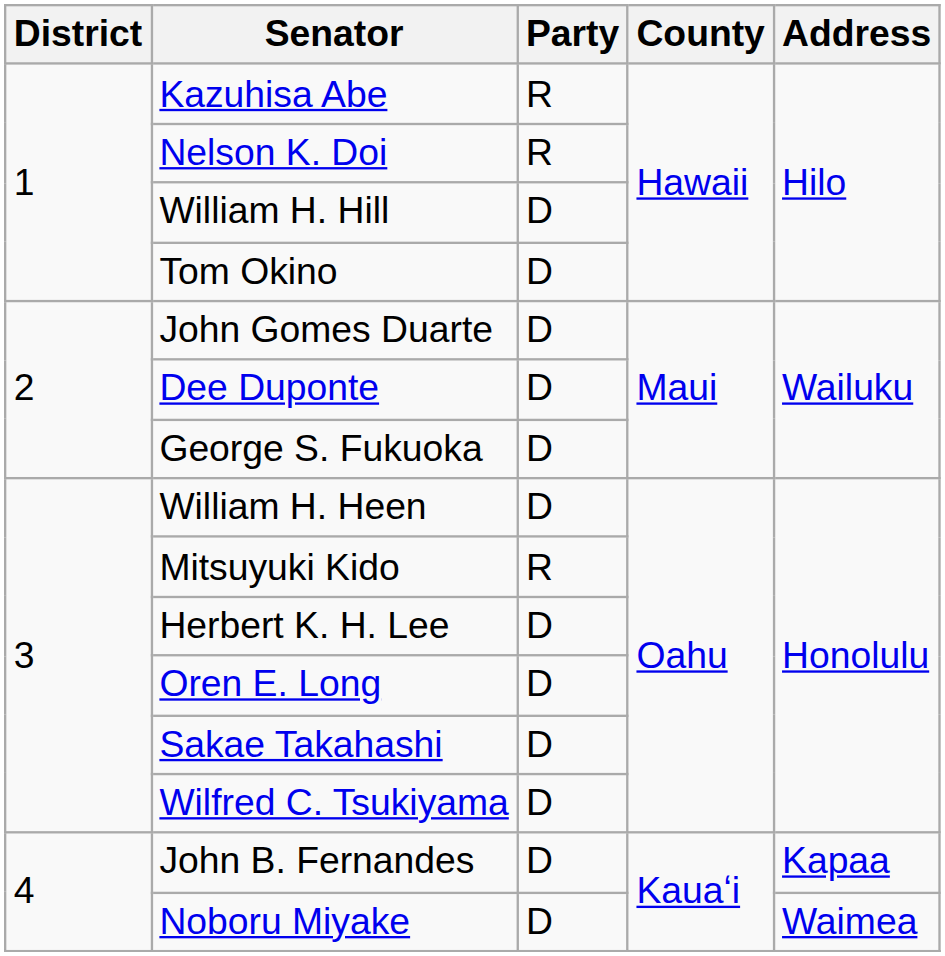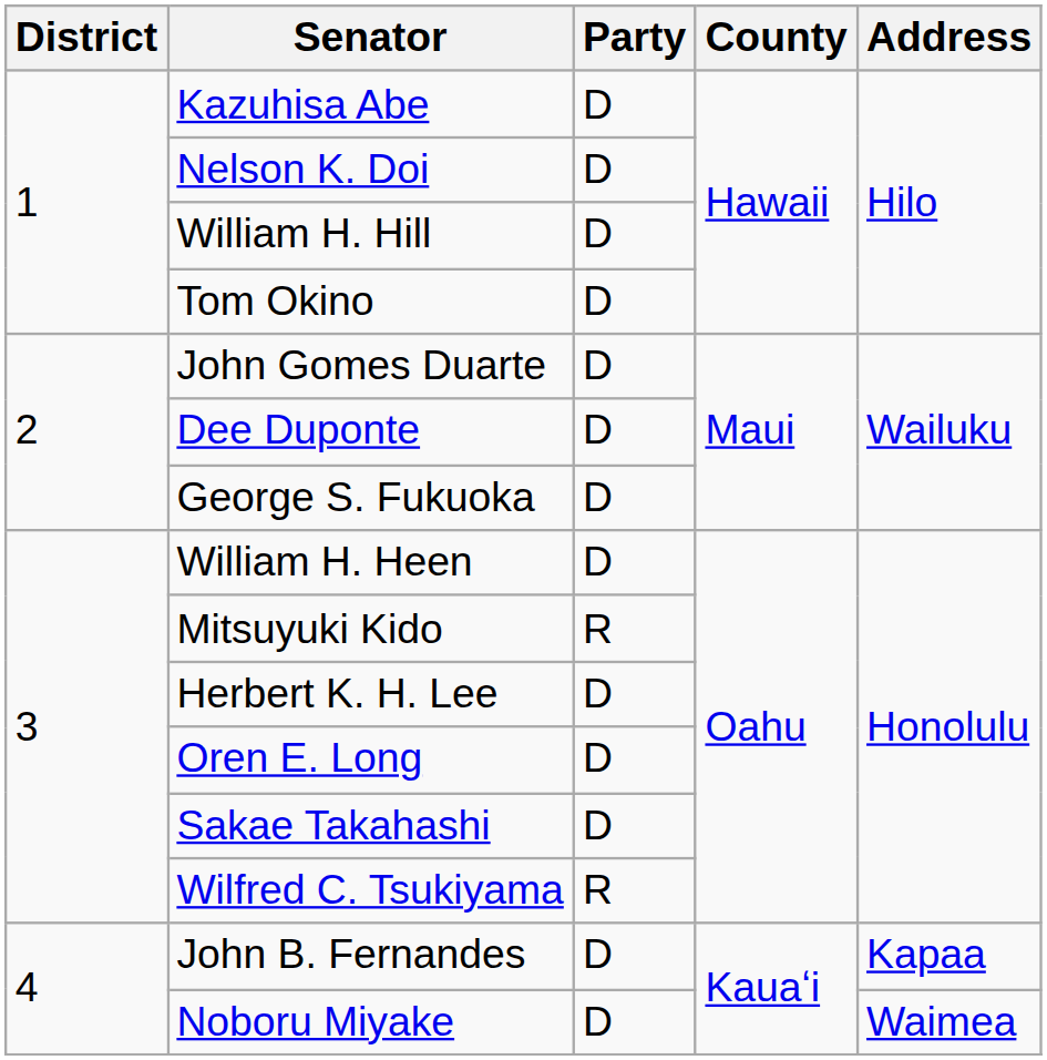 <table class= "sortable wikitable">
 <tr>
 <th>District</th>
 <th>Senator</th>
 <th>Party</th>
 <th>County</th>
 <th>Address</th>
 </tr>
 <tr>
 <td rowspan=4>1</td>
 <td><a href='#'>Kazuhisa Abe</a></td>
-<td>R</td>
+<td>D</td>
 <td rowspan=4><a href='#'>Hawaii</a></td>
 <td rowspan=4><a href='#'>Hilo</a></td>
 </tr>
 <tr>
 <td><a href='#'>Nelson K. Doi</a></td>
-<td>R</td>
+<td>D</td>
 </tr>
 <tr>
 <td>William H. Hill</td>
 <td>D</td>
 </tr>
 <tr>
 <td>Tom Okino</td>
 <td>D</td>
 </tr>
 <tr>
 <td rowspan=3>2</td>
 <td>John Gomes Duarte</td>
 <td>D</td>
 <td rowspan=3><a href='#'>Maui</a></td>
 <td rowspan=3><a href='#'>Wailuku</a></td>
 </tr>
 <tr>
 <td><a href='#'>Dee Duponte</a></td>
 <td>D</td>
 </tr>
 <tr>
 <td>George S. Fukuoka</td>
 <td>D</td>
 </tr>
 <tr>
 <td rowspan=6>3</td>
 <td>William H. Heen</td>
 <td>D</td>
 <td rowspan=6><a href='#'>Oahu</a></td>
 <td rowspan=6><a href='#'>Honolulu</a></td>
 </tr>
 <tr>
 <td>Mitsuyuki Kido</td>
 <td>R</td>
 </tr>
 <tr>
 <td>Herbert K. H. Lee</td>
 <td>D</td>
 </tr>
 <tr>
 <td><a href='#'>Oren E. Long</a></td>
 <td>D</td>
 </tr>
 <tr>
 <td><a href='#'>Sakae Takahashi</a></td>
 <td>D</td>
 </tr>
 <tr>
 <td><a href='#'>Wilfred C. Tsukiyama</a></td>
-<td>D</td>
+<td>R</td>
 </tr>
 <tr>
 <td rowspan=2>4</td>
 <td>John B. Fernandes</td>
 <td>D</td>
 <td rowspan=2><a href='#'>Kauaʻi</a></td>
 <td><a href='#'>Kapaa</a></td>
 </tr>
 <tr>
 <td><a href='#'>Noboru Miyake</a></td>
 <td>D</td>
 <td><a href='#'>Waimea</a></td>
 </tr>
 <tr>
 </tr>
 </table>
